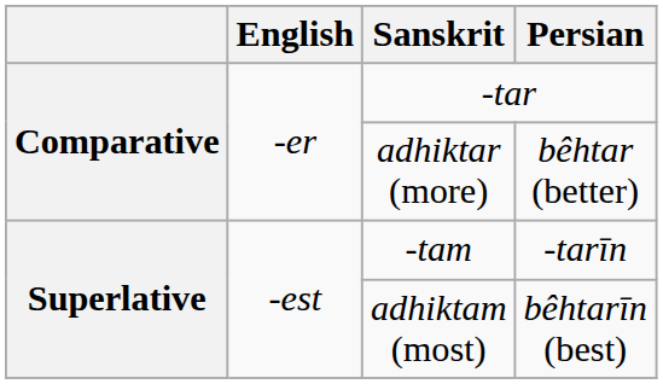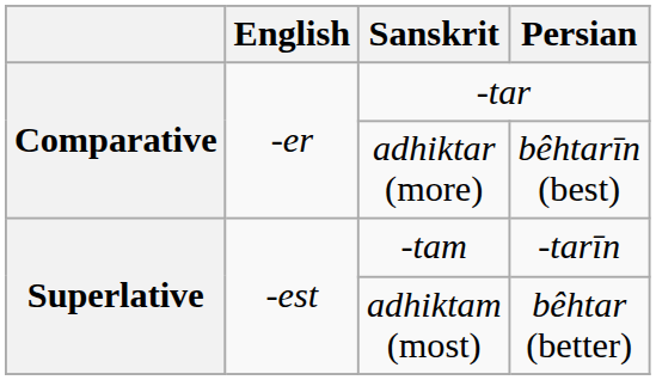 <table class="wikitable" style="text-align:center">
 <tr>
 <th></th>
 <th>English</th>
 <th>Sanskrit</th>
 <th>Persian</th>
 </tr>
 <tr>
 <th rowspan="2">Comparative</th>
 <td rowspan="2"><em>-er</em></td>
 <td colspan="2"><em>-tar</em></td>
 </tr>
 <tr>
 <td><em>adhiktar</em><br>(more)</td>
-<td><em>bêhtar</em><br>(better)</td>
+<td><em>bêhtarīn</em><br>(best)</td>
 </tr>
 <tr>
 <th rowspan="2">Superlative</th>
 <td rowspan="2"><em>-est</em></td>
 <td><em>-tam</em></td>
 <td><em>-tarīn</em></td>
 </tr>
 <tr>
 <td><em>adhiktam</em><br>(most)</td>
-<td><em>bêhtarīn</em><br>(best)</td>
+<td><em>bêhtar</em><br>(better)</td>
 </tr>
 </table>
